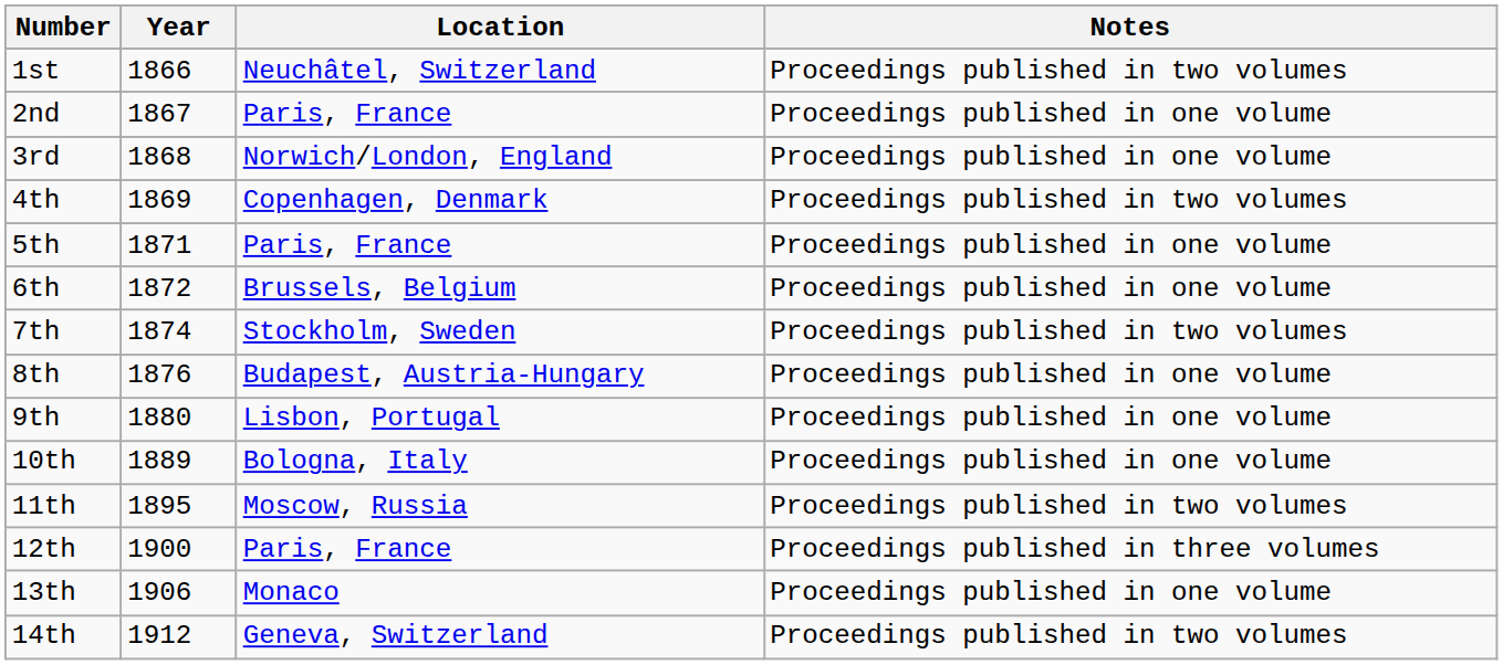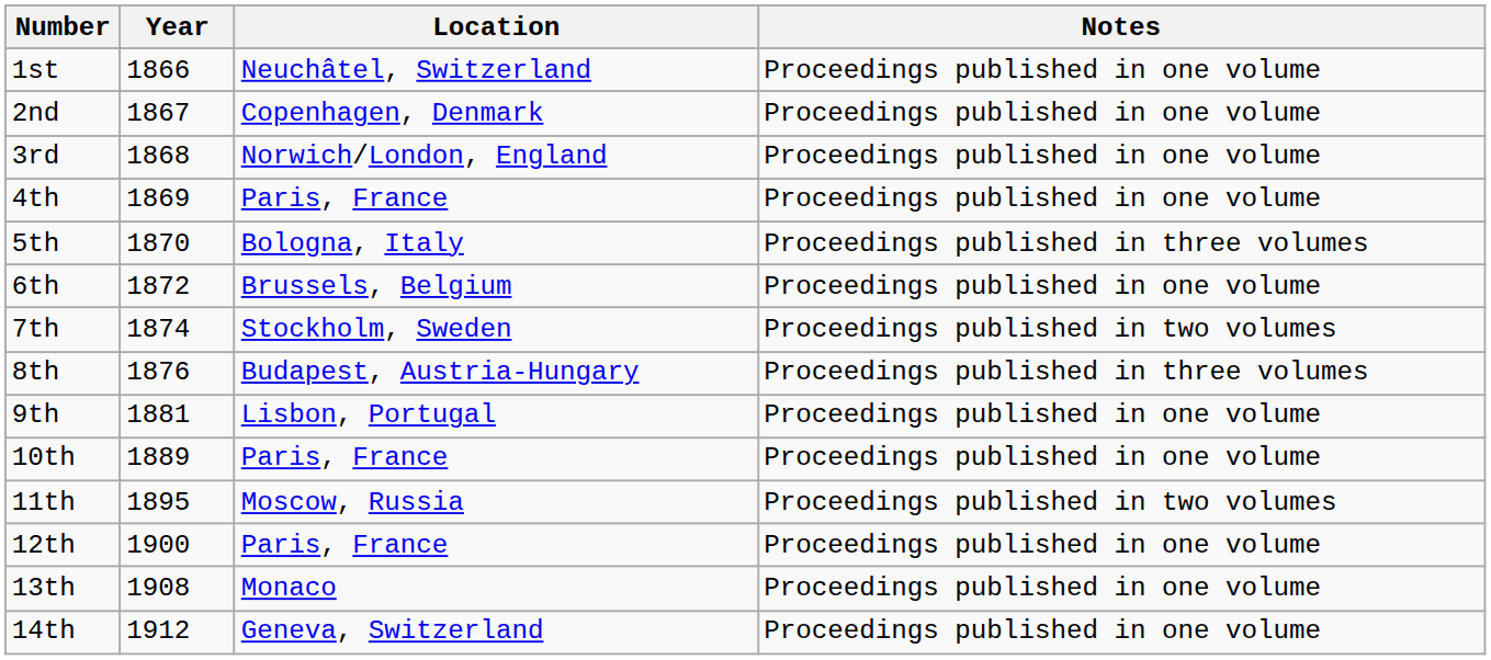 <table class="wikitable" style="width: 600">
 <tr>
 <th scope="col" width="50">Number</th>
 <th ! scope="col" width="50">Year</th>
 <th ! scope="col" width="250">Location</th>
 <th ! scope="col" width="350">Notes</th>
 </tr>
 <tr>
 <td>1st</td>
 <td>1866</td>
 <td><a href='#'>Neuchâtel</a>, <a href='#'>Switzerland</a></td>
-<td>Proceedings published in two volumes</td>
+<td>Proceedings published in one volume</td>
 </tr>
 <tr>
 <td>2nd</td>
 <td>1867</td>
-<td><a href='#'>Paris</a>, <a href='#'>France</a></td>
+<td><a href='#'>Copenhagen</a>, <a href='#'>Denmark</a></td>
 <td>Proceedings published in one volume</td>
 </tr>
 <tr>
 <td>3rd</td>
 <td>1868</td>
 <td><a href='#'>Norwich</a>/<a href='#'>London</a>, <a href='#'>England</a></td>
 <td>Proceedings published in one volume</td>
 </tr>
 <tr>
 <td>4th</td>
 <td>1869</td>
-<td><a href='#'>Copenhagen</a>, <a href='#'>Denmark</a></td>
-<td>Proceedings published in two volumes</td>
+<td><a href='#'>Paris</a>, <a href='#'>France</a></td>
+<td>Proceedings published in one volume</td>
 </tr>
 <tr>
 <td>5th</td>
-<td>1871</td>
-<td><a href='#'>Paris</a>, <a href='#'>France</a></td>
-<td>Proceedings published in one volume</td>
+<td>1870</td>
+<td><a href='#'>Bologna</a>, <a href='#'>Italy</a></td>
+<td>Proceedings published in three volumes</td>
 </tr>
 <tr>
 <td>6th</td>
 <td>1872</td>
 <td><a href='#'>Brussels</a>, <a href='#'>Belgium</a></td>
 <td>Proceedings published in one volume</td>
 </tr>
 <tr>
 <td>7th</td>
 <td>1874</td>
 <td><a href='#'>Stockholm</a>, <a href='#'>Sweden</a></td>
 <td>Proceedings published in two volumes</td>
 </tr>
 <tr>
 <td>8th</td>
 <td>1876</td>
 <td><a href='#'>Budapest</a>, <a href='#'>Austria-Hungary</a></td>
-<td>Proceedings published in one volume</td>
+<td>Proceedings published in three volumes</td>
 </tr>
 <tr>
 <td>9th</td>
-<td>1880</td>
+<td>1881</td>
 <td><a href='#'>Lisbon</a>, <a href='#'>Portugal</a></td>
 <td>Proceedings published in one volume</td>
 </tr>
 <tr>
 <td>10th</td>
 <td>1889</td>
-<td><a href='#'>Bologna</a>, <a href='#'>Italy</a></td>
+<td><a href='#'>Paris</a>, <a href='#'>France</a></td>
 <td>Proceedings published in one volume</td>
 </tr>
 <tr>
 <td>11th</td>
 <td>1895</td>
 <td><a href='#'>Moscow</a>, <a href='#'>Russia</a></td>
 <td>Proceedings published in two volumes</td>
 </tr>
 <tr>
 <td>12th</td>
 <td>1900</td>
 <td><a href='#'>Paris</a>, <a href='#'>France</a></td>
-<td>Proceedings published in three volumes</td>
+<td>Proceedings published in one volume</td>
 </tr>
 <tr>
 <td>13th</td>
-<td>1906</td>
+<td>1908</td>
 <td><a href='#'>Monaco</a></td>
 <td>Proceedings published in one volume</td>
 </tr>
 <tr>
 <td>14th</td>
 <td>1912</td>
 <td><a href='#'>Geneva</a>, <a href='#'>Switzerland</a></td>
-<td>Proceedings published in two volumes</td>
+<td>Proceedings published in one volume</td>
 </tr>
 </table>
